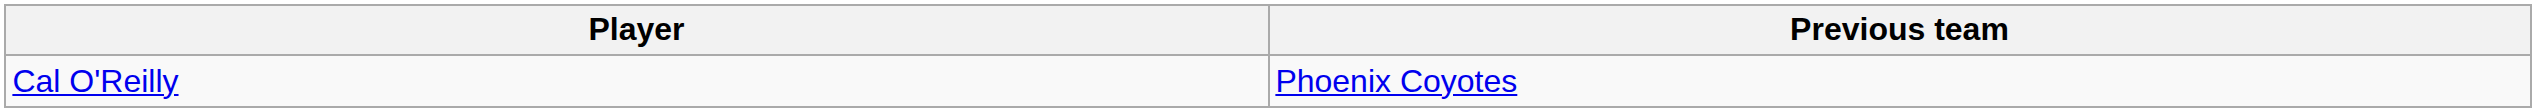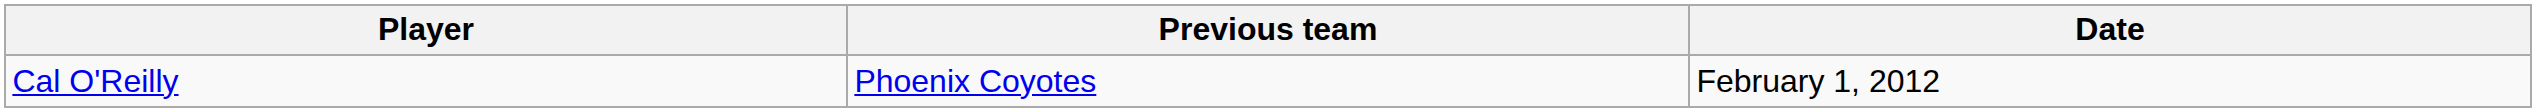 <table class="wikitable" style="width:100%;">
 <tr style="text-align:center; background:#ddd;">
 <th style="width:33%;">Player</th>
 <th style="width:33%;">Previous team</th>
+<th style="width:33%;">Date</th>
 </tr>
 <tr>
 <td><a href='#'>Cal O'Reilly</a></td>
 <td><a href='#'>Phoenix Coyotes</a></td>
+<td>February 1, 2012</td>
 </tr>
 </table>
